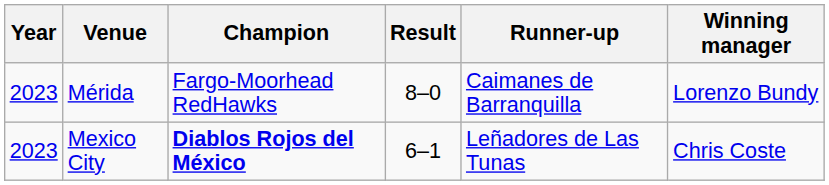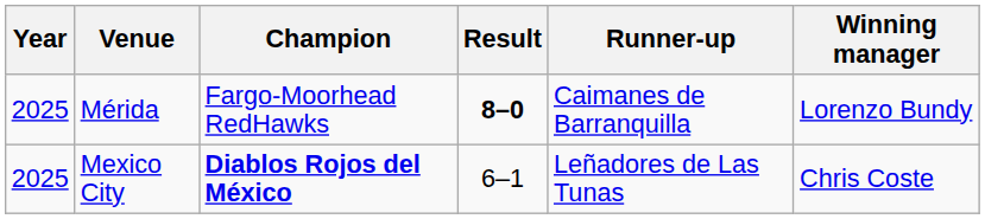 <table class="wikitable sortable">
 <tr>
 <th>Year</th>
 <th>Venue</th>
 <th>Champion</th>
 <th>Result</th>
 <th>Runner-up</th>
 <th>Winning manager</th>
 </tr>
 <tr>
-<td><a href='#'>2023</a></td>
+<td><a href='#'>2025</a></td>
 <td> <a href='#'>Mérida</a></td>
 <td> <a href='#'>Fargo-Moorhead RedHawks</a></td>
-<td style="text-align:center;">8–0</td>
+<td style="text-align:center;"><strong>8–0</strong></td>
 <td> <a href='#'>Caimanes de Barranquilla</a></td>
 <td> <a href='#'>Lorenzo Bundy</a></td>
 </tr>
 <tr>
-<td><a href='#'>2023</a></td>
+<td><a href='#'>2025</a></td>
 <td> <a href='#'>Mexico City</a></td>
 <td><strong> <a href='#'>Diablos Rojos del México</a></strong></td>
 <td style="text-align:center;">6–1</td>
 <td> <a href='#'>Leñadores de Las Tunas</a></td>
 <td> <a href='#'>Chris Coste</a></td>
 </tr>
 </table>
